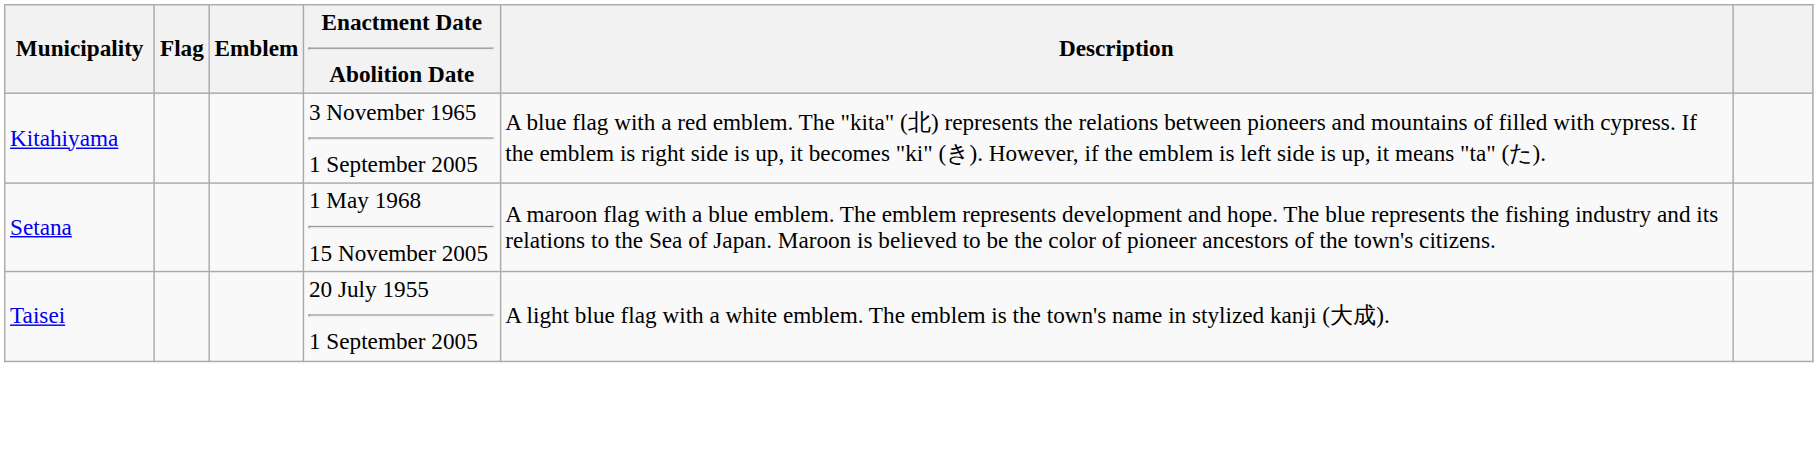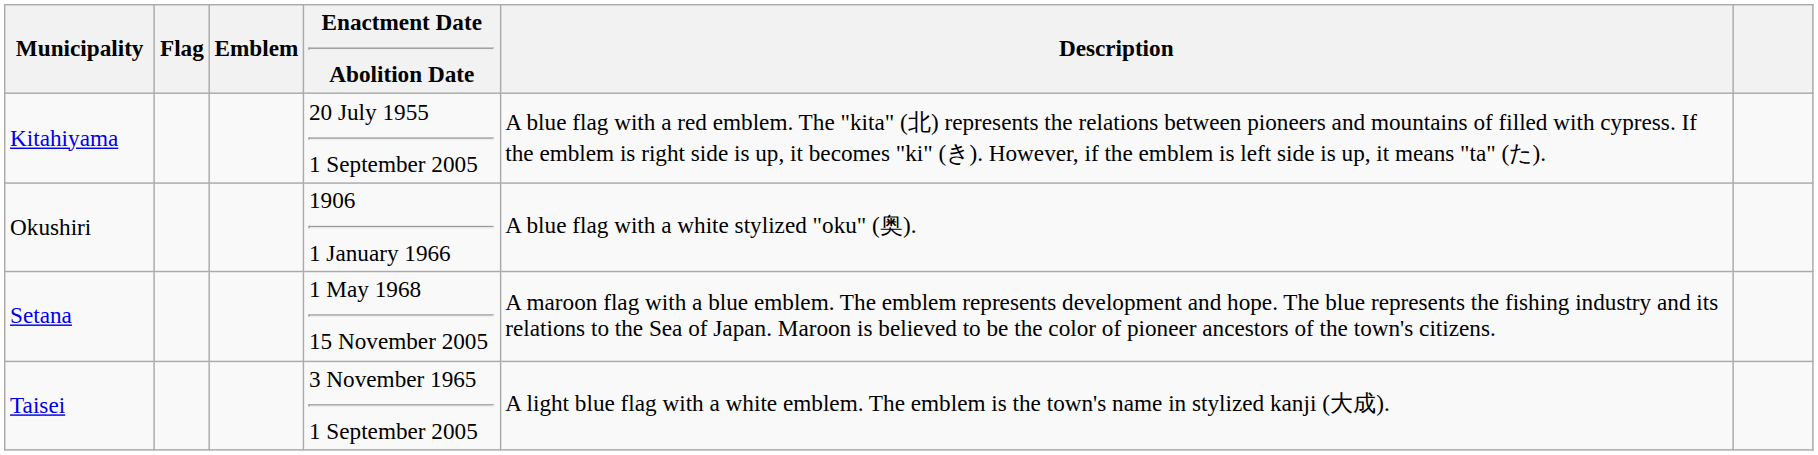 <table class="wikitable">
 <tr>
 <th style="width:12ch;">Municipality</th>
 <th>Flag</th>
 <th>Emblem</th>
 <th style="width:16ch;">Enactment Date<hr>Abolition Date</th>
 <th>Description</th>
 <th style="width:6ch;"></th>
 </tr>
 <tr>
 <td><a href='#'>Kitahiyama</a></td>
 <td></td>
 <td></td>
-<td>3 November 1965<hr>1 September 2005</td>
+<td>20 July 1955<hr>1 September 2005</td>
 <td>A blue flag with a red emblem. The "kita" (北) represents the relations between pioneers and mountains of filled with cypress. If the emblem is right side is up, it becomes "ki" (き). However, if the emblem is left side is up, it means "ta" (た).</td>
+<td></td>
+</tr>
+<tr>
+<td>Okushiri</td>
+<td></td>
+<td></td>
+<td>1906<hr>1 January 1966</td>
+<td>A blue flag with a white stylized "oku" (奥).</td>
 <td></td>
 </tr>
 <tr>
 <td><a href='#'>Setana</a></td>
 <td></td>
 <td></td>
 <td>1 May 1968<hr>15 November 2005</td>
 <td>A maroon flag with a blue emblem. The emblem represents development and hope. The blue represents the fishing industry and its relations to the Sea of Japan. Maroon is believed to be the color of pioneer ancestors of the town's citizens.</td>
 <td></td>
 </tr>
 <tr>
 <td><a href='#'>Taisei</a></td>
 <td></td>
 <td></td>
-<td>20 July 1955<hr>1 September 2005</td>
+<td>3 November 1965<hr>1 September 2005</td>
 <td>A light blue flag with a white emblem. The emblem is the town's name in stylized kanji (大成).</td>
 <td></td>
 </tr>
 </table>
